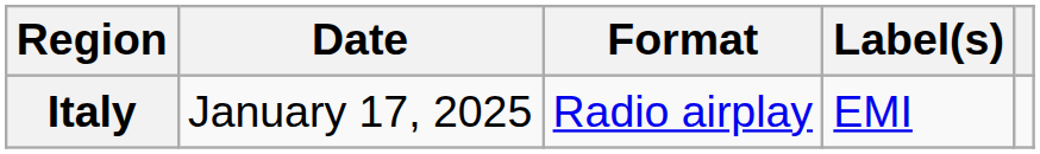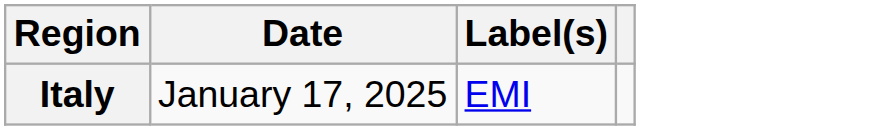 <table class="wikitable plainrowheaders">
 <tr>
 <th scope="col">Region</th>
 <th scope="col">Date</th>
-<th scope="col">Format</th>
 <th scope="col">Label(s)</th>
 <th scope="col"></th>
 </tr>
 <tr>
 <th scope="row">Italy</th>
 <td>January 17, 2025</td>
-<td><a href='#'>Radio airplay</a></td>
 <td><a href='#'>EMI</a></td>
 <td style="text-align:center"></td>
 </tr>
 </table>
